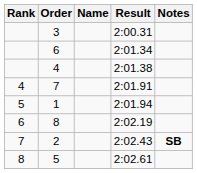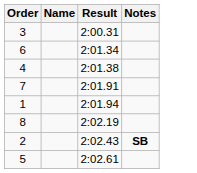 <table class="wikitable sortable" style="text-align:center">
 <tr>
-<th>Rank</th>
 <th>Order</th>
 <th>Name</th>
 <th>Result</th>
 <th>Notes</th>
 </tr>
 <tr>
-<td></td>
 <td>3</td>
 <td align="left"></td>
 <td>2:00.31</td>
 <td></td>
 </tr>
 <tr>
-<td></td>
 <td>6</td>
 <td align="left"></td>
 <td>2:01.34</td>
 <td></td>
 </tr>
 <tr>
-<td></td>
 <td>4</td>
 <td align="left"></td>
 <td>2:01.38</td>
 <td></td>
 </tr>
 <tr>
-<td>4</td>
 <td>7</td>
 <td align="left"></td>
 <td>2:01.91</td>
 <td></td>
 </tr>
 <tr>
-<td>5</td>
 <td>1</td>
 <td align="left"></td>
 <td>2:01.94</td>
 <td></td>
 </tr>
 <tr>
-<td>6</td>
 <td>8</td>
 <td align="left"></td>
 <td>2:02.19</td>
 <td></td>
 </tr>
 <tr>
-<td>7</td>
 <td>2</td>
 <td align="left"></td>
 <td>2:02.43</td>
 <td><strong>SB</strong></td>
 </tr>
 <tr>
-<td>8</td>
 <td>5</td>
 <td align="left"></td>
 <td>2:02.61</td>
 <td></td>
 </tr>
 </table>
